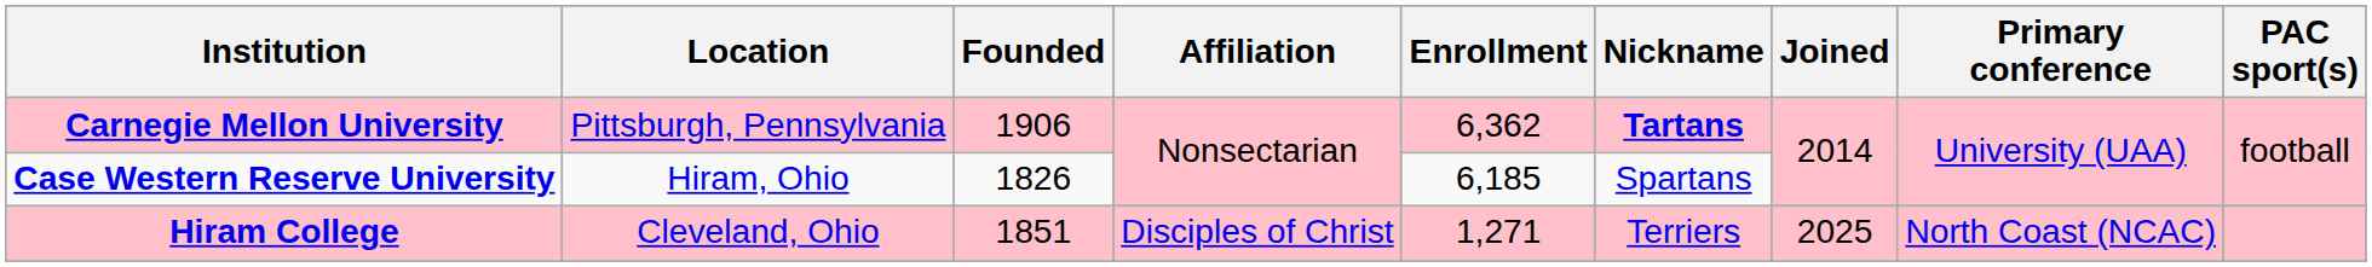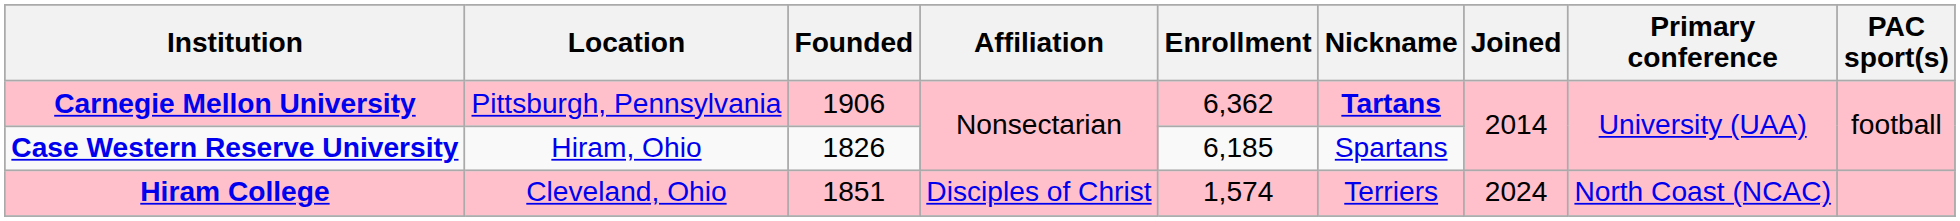 <table class="wikitable sortable" style="text-align: center;">
 <tr>
 <th>Institution</th>
 <th>Location</th>
 <th>Founded</th>
 <th>Affiliation</th>
 <th>Enrollment</th>
 <th>Nickname</th>
 <th>Joined</th>
 <th>Primary<br>conference</th>
 <th>PAC<br>sport(s)</th>
 </tr>
 <tr bgcolor=pink>
 <td><strong><a href='#'>Carnegie Mellon University</a></strong></td>
 <td><a href='#'>Pittsburgh, Pennsylvania</a></td>
 <td>1906</td>
 <td rowspan="2">Nonsectarian</td>
 <td>6,362</td>
 <td><strong><a href='#'>Tartans</a></strong></td>
 <td rowspan="2">2014</td>
 <td rowspan="2"><a href='#'>University (UAA)</a></td>
 <td rowspan="2">football</td>
 </tr>
 <tr>
 <td><strong><a href='#'>Case Western Reserve University</a></strong></td>
 <td><a href='#'>Hiram, Ohio</a></td>
 <td>1826</td>
 <td>6,185</td>
 <td><a href='#'>Spartans</a></td>
 </tr>
 <tr bgcolor=pink>
 <td><strong><a href='#'>Hiram College</a></strong></td>
 <td><a href='#'>Cleveland, Ohio</a></td>
 <td>1851</td>
 <td><a href='#'>Disciples of Christ</a></td>
-<td>1,271</td>
+<td>1,574</td>
 <td><a href='#'>Terriers</a></td>
-<td>2025</td>
+<td>2024</td>
 <td><a href='#'>North Coast (NCAC)</a><br></td>
 <td></td>
 </tr>
 </table>
